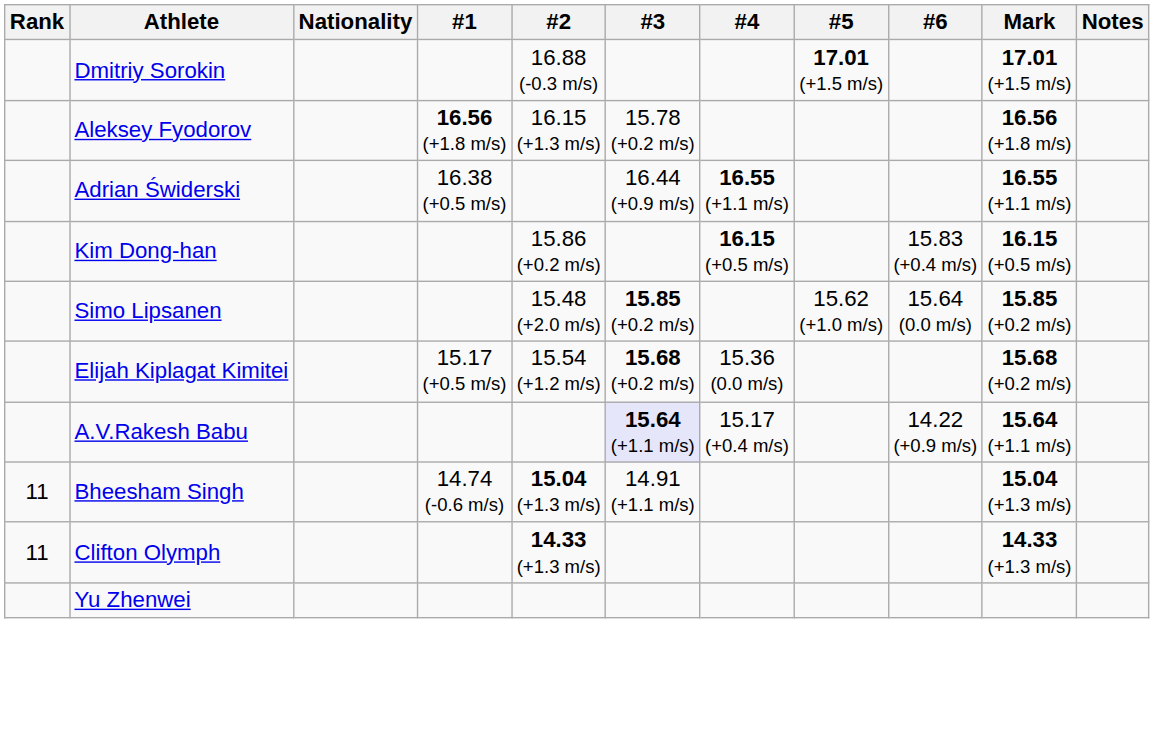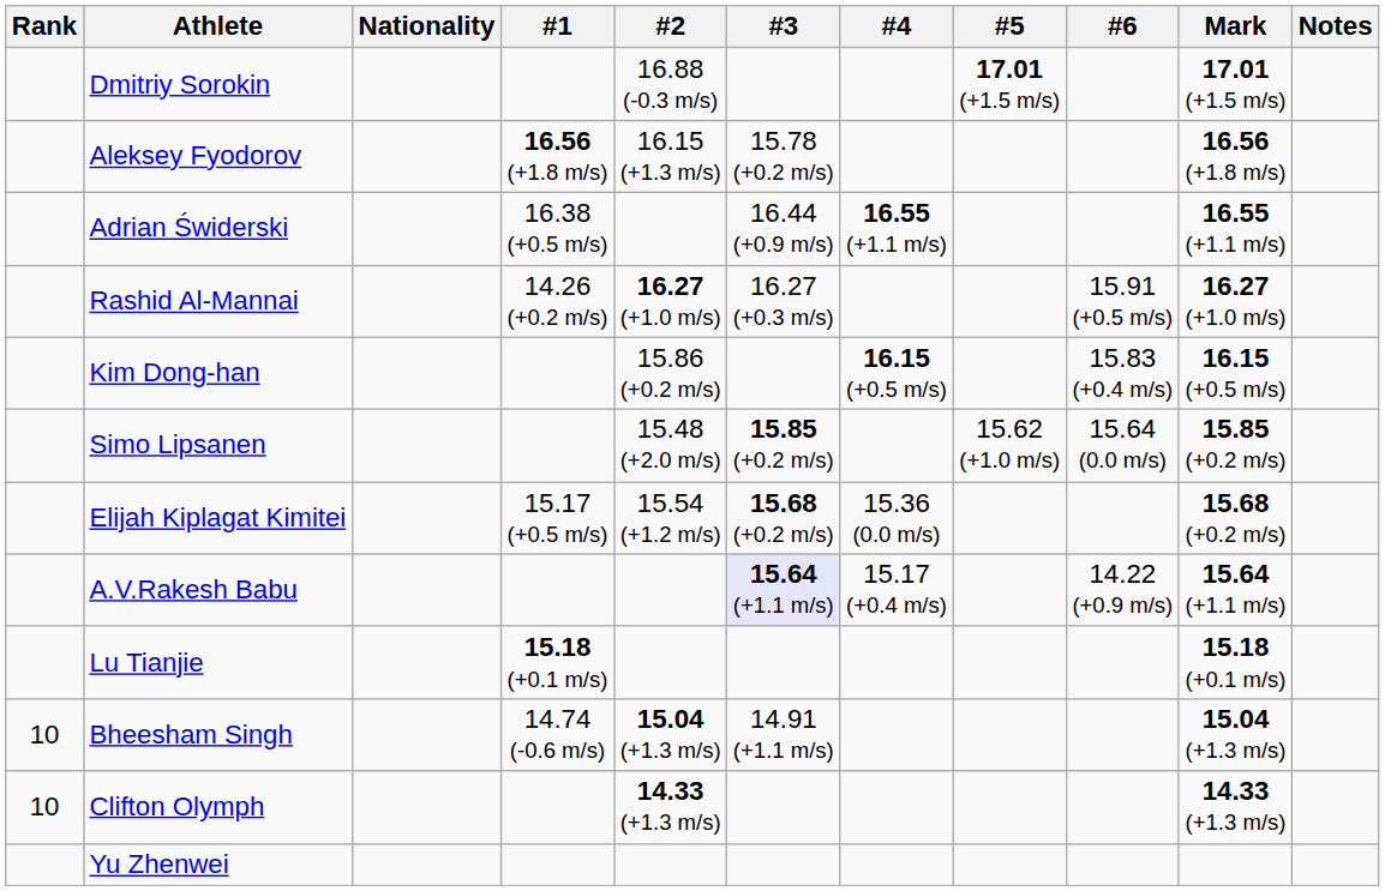 <table class="wikitable sortable" style="text-align:center">
 <tr>
 <th>Rank</th>
 <th>Athlete</th>
 <th>Nationality</th>
 <th>#1</th>
 <th>#2</th>
 <th>#3</th>
 <th>#4</th>
 <th>#5</th>
 <th>#6</th>
 <th>Mark</th>
 <th>Notes</th>
 </tr>
 <tr>
 <td></td>
 <td align="left"><a href='#'>Dmitriy Sorokin</a></td>
 <td align=left></td>
 <td></td>
 <td>16.88<br> <small>(-0.3 m/s)</small></td>
 <td></td>
 <td></td>
 <td><strong>17.01</strong><br> <small>(+1.5 m/s)</small></td>
 <td></td>
 <td><strong>17.01</strong><br> <small>(+1.5 m/s)</small></td>
 <td></td>
 </tr>
 <tr>
 <td></td>
 <td align="left"><a href='#'>Aleksey Fyodorov</a></td>
 <td align=left></td>
 <td><strong>16.56</strong><br> <small>(+1.8 m/s)</small></td>
 <td>16.15<br> <small>(+1.3 m/s)</small></td>
 <td>15.78<br> <small>(+0.2 m/s)</small></td>
 <td></td>
 <td></td>
 <td></td>
 <td><strong>16.56</strong><br> <small>(+1.8 m/s)</small></td>
 <td></td>
 </tr>
 <tr>
 <td></td>
 <td align="left"><a href='#'>Adrian Świderski</a></td>
 <td align=left></td>
 <td>16.38<br> <small>(+0.5 m/s)</small></td>
 <td></td>
 <td>16.44<br> <small>(+0.9 m/s)</small></td>
 <td><strong>16.55</strong><br> <small>(+1.1 m/s)</small></td>
 <td></td>
 <td></td>
 <td><strong>16.55</strong><br> <small>(+1.1 m/s)</small></td>
 <td></td>
 </tr>
 <tr>
 <td></td>
+<td align="left"><a href='#'>Rashid Al-Mannai</a></td>
+<td align=left></td>
+<td>14.26<br> <small>(+0.2 m/s)</small></td>
+<td><strong>16.27</strong><br> <small>(+1.0 m/s)</small></td>
+<td>16.27<br> <small>(+0.3 m/s)</small></td>
+<td></td>
+<td></td>
+<td>15.91<br> <small>(+0.5 m/s)</small></td>
+<td><strong>16.27</strong><br> <small>(+1.0 m/s)</small></td>
+<td></td>
+</tr>
+<tr>
+<td></td>
 <td align="left"><a href='#'>Kim Dong-han</a></td>
 <td align=left></td>
 <td></td>
 <td>15.86<br> <small>(+0.2 m/s)</small></td>
 <td></td>
 <td><strong>16.15</strong><br> <small>(+0.5 m/s)</small></td>
 <td></td>
 <td>15.83<br> <small>(+0.4 m/s)</small></td>
 <td><strong>16.15</strong><br> <small>(+0.5 m/s)</small></td>
 <td></td>
 </tr>
 <tr>
 <td></td>
 <td align="left"><a href='#'>Simo Lipsanen</a></td>
 <td align=left></td>
 <td></td>
 <td>15.48<br> <small>(+2.0 m/s)</small></td>
 <td><strong>15.85</strong><br> <small>(+0.2 m/s)</small></td>
 <td></td>
 <td>15.62<br> <small>(+1.0 m/s)</small></td>
 <td>15.64<br> <small>(0.0 m/s)</small></td>
 <td><strong>15.85</strong><br> <small>(+0.2 m/s)</small></td>
 <td></td>
 </tr>
 <tr>
 <td></td>
 <td align="left"><a href='#'>Elijah Kiplagat Kimitei</a></td>
 <td align=left></td>
 <td>15.17<br> <small>(+0.5 m/s)</small></td>
 <td>15.54<br> <small>(+1.2 m/s)</small></td>
 <td><strong>15.68</strong><br> <small>(+0.2 m/s)</small></td>
 <td>15.36<br> <small>(0.0 m/s)</small></td>
 <td></td>
 <td></td>
 <td><strong>15.68</strong><br> <small>(+0.2 m/s)</small></td>
 <td></td>
 </tr>
 <tr>
 <td></td>
 <td align="left"><a href='#'>A.V.Rakesh Babu</a></td>
 <td align=left></td>
 <td></td>
 <td></td>
 <td style="background: lavender;"><strong>15.64</strong><br> <small>(+1.1 m/s)</small></td>
 <td>15.17<br> <small>(+0.4 m/s)</small></td>
 <td></td>
 <td>14.22<br> <small>(+0.9 m/s)</small></td>
 <td><strong>15.64</strong><br> <small>(+1.1 m/s)</small></td>
 <td></td>
 </tr>
 <tr>
-<td>11</td>
+<td></td>
+<td align="left"><a href='#'>Lu Tianjie</a></td>
+<td align=left></td>
+<td><strong>15.18</strong><br> <small>(+0.1 m/s)</small></td>
+<td></td>
+<td></td>
+<td></td>
+<td></td>
+<td></td>
+<td><strong>15.18</strong><br> <small>(+0.1 m/s)</small></td>
+<td></td>
+</tr>
+<tr>
+<td>10</td>
 <td align="left"><a href='#'>Bheesham Singh</a></td>
 <td align=left></td>
 <td>14.74<br> <small>(-0.6 m/s)</small></td>
 <td><strong>15.04</strong><br> <small>(+1.3 m/s)</small></td>
 <td>14.91<br> <small>(+1.1 m/s)</small></td>
 <td></td>
 <td></td>
 <td></td>
 <td><strong>15.04</strong><br> <small>(+1.3 m/s)</small></td>
 <td></td>
 </tr>
 <tr>
-<td>11</td>
+<td>10</td>
 <td align="left"><a href='#'>Clifton Olymph</a></td>
 <td align=left></td>
 <td></td>
 <td><strong>14.33</strong><br> <small>(+1.3 m/s)</small></td>
 <td></td>
 <td></td>
 <td></td>
 <td></td>
 <td><strong>14.33</strong><br> <small>(+1.3 m/s)</small></td>
 <td></td>
 </tr>
 <tr>
 <td></td>
 <td align="left"><a href='#'>Yu Zhenwei</a></td>
 <td align=left></td>
 <td></td>
 <td></td>
 <td></td>
 <td></td>
 <td></td>
 <td></td>
 <td></td>
 <td></td>
 </tr>
 </table>
